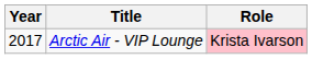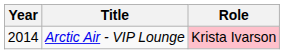 <table class="wikitable">
 <tr>
 <th>Year</th>
 <th>Title</th>
 <th>Role</th>
 </tr>
 <tr>
-<td>2017</td>
+<td>2014</td>
 <td><em><a href='#'>Arctic Air</a> - VIP Lounge</em></td>
 <td style="background: pink;">Krista Ivarson</td>
 </tr>
 </table>
